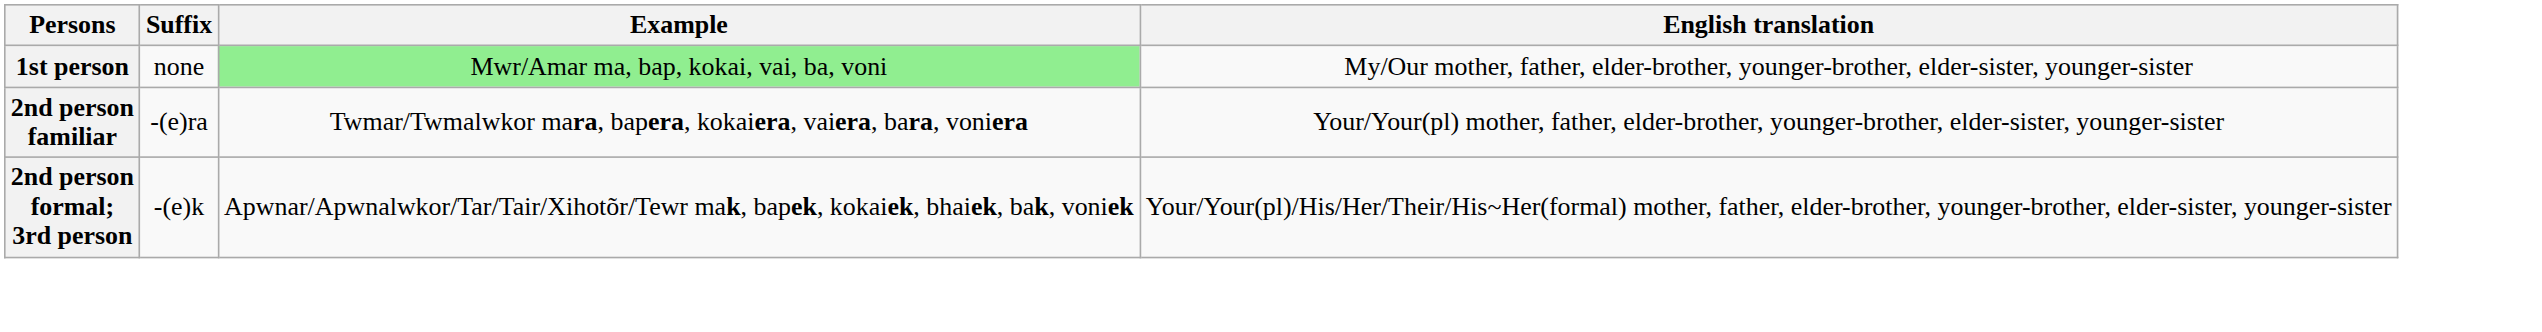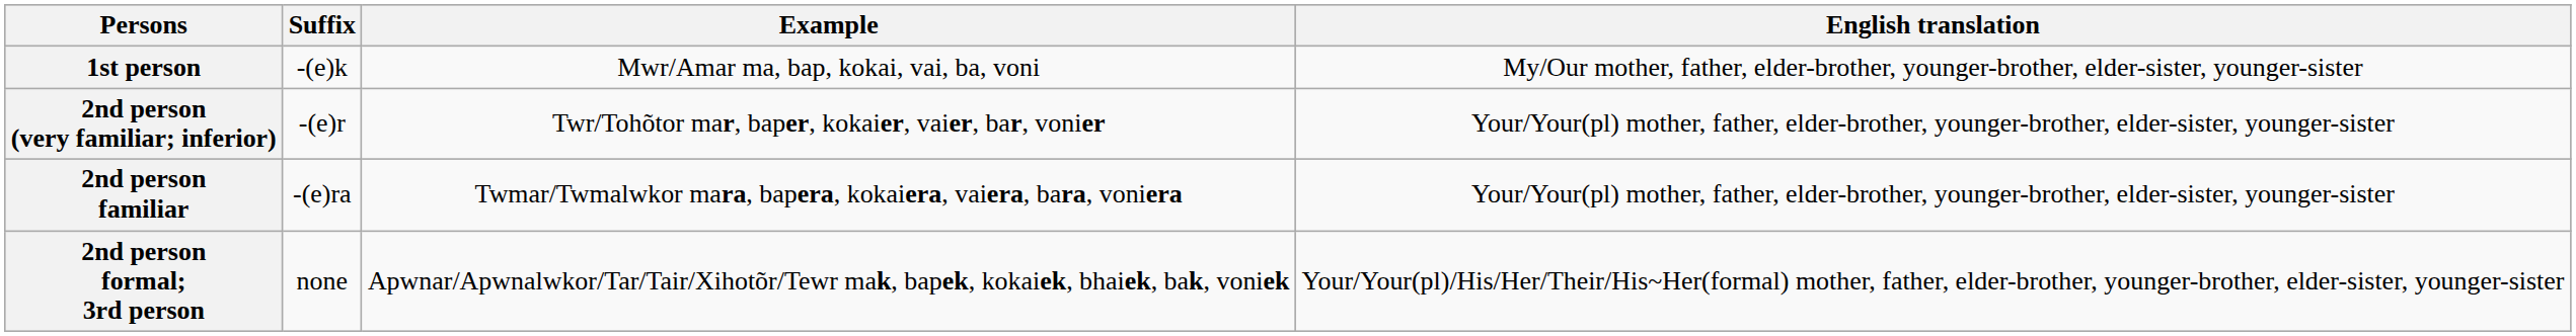 <table class="wikitable" style="text-align:center;" align="center" style="font-size:80%">
 <tr>
 <th>Persons</th>
 <th>Suffix</th>
 <th>Example</th>
 <th>English translation</th>
 </tr>
 <tr>
 <th>1st person</th>
-<td>none</td>
-<td style="background: lightgreen;">Mwr/Amar ma, bap, kokai, vai, ba, voni</td>
+<td>-(e)k</td>
+<td>Mwr/Amar ma, bap, kokai, vai, ba, voni</td>
 <td>My/Our mother, father, elder-brother, younger-brother, elder-sister, younger-sister</td>
+</tr>
+<tr>
+<th>2nd person<br>(very familiar; inferior)</th>
+<td>-(e)r</td>
+<td>Twr/Tohõtor ma<strong>r</strong>, bap<strong>er</strong>, kokai<strong>er</strong>, vai<strong>er</strong>, ba<strong>r</strong>, voni<strong>er</strong></td>
+<td>Your/Your(pl) mother, father, elder-brother, younger-brother, elder-sister, younger-sister</td>
 </tr>
 <tr>
 <th>2nd person<br>familiar</th>
 <td>-(e)ra</td>
 <td>Twmar/Twmalwkor ma<strong>ra</strong>, bap<strong>era</strong>, kokai<strong>era</strong>, vai<strong>era</strong>, ba<strong>ra</strong>, voni<strong>era</strong></td>
 <td>Your/Your(pl) mother, father, elder-brother, younger-brother, elder-sister, younger-sister</td>
 </tr>
 <tr>
 <th>2nd person<br>formal;<br>3rd person</th>
-<td>-(e)k</td>
+<td>none</td>
 <td>Apwnar/Apwnalwkor/Tar/Tair/Xihotõr/Tewr ma<strong>k</strong>, bap<strong>ek</strong>, kokai<strong>ek</strong>, bhai<strong>ek</strong>, ba<strong>k</strong>, voni<strong>ek</strong></td>
 <td>Your/Your(pl)/His/Her/Their/His~Her(formal) mother, father, elder-brother, younger-brother, elder-sister, younger-sister</td>
 </tr>
 </table>
